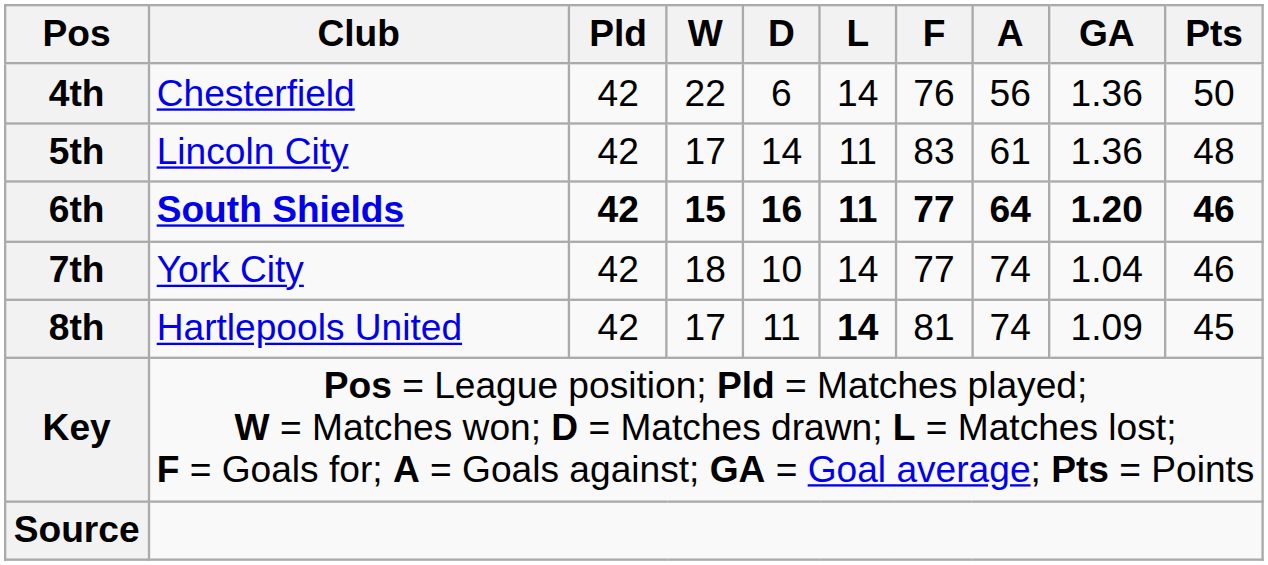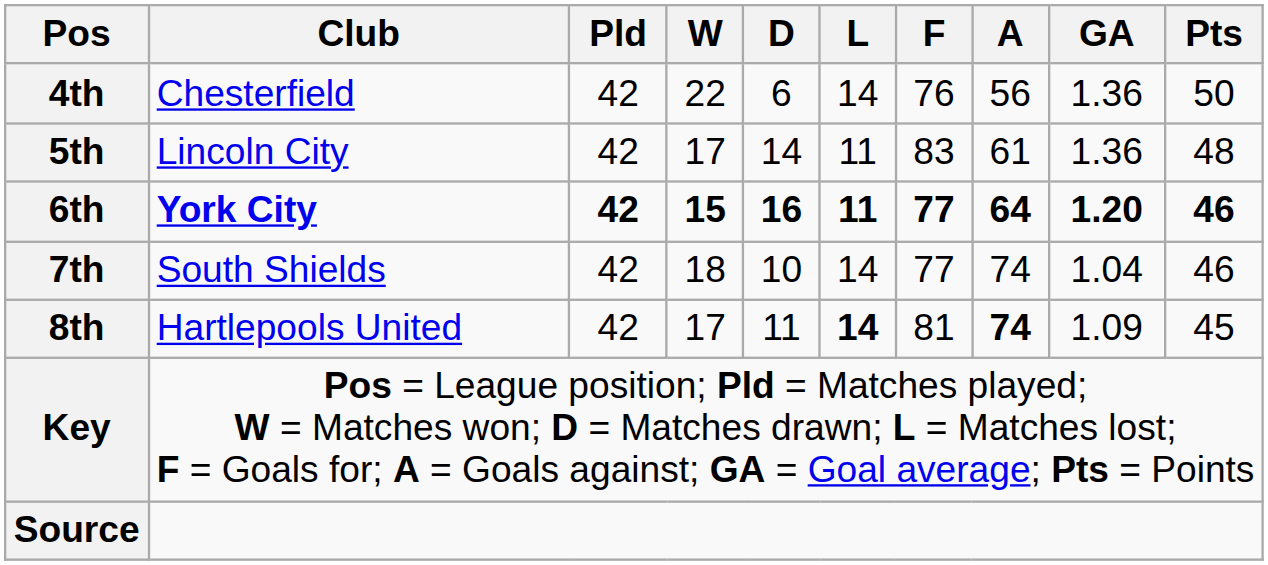 <table class=wikitable style=text-align:center>
 <tr>
 <th scope=col>Pos</th>
 <th scope=col>Club</th>
 <th scope=col>Pld</th>
 <th scope=col>W</th>
 <th scope=col>D</th>
 <th scope=col>L</th>
 <th scope=col>F</th>
 <th scope=col>A</th>
 <th scope=col>GA</th>
 <th scope=col>Pts</th>
 </tr>
 <tr>
 <th scope=row>4th</th>
 <td align=left><a href='#'>Chesterfield</a></td>
 <td>42</td>
 <td>22</td>
 <td>6</td>
 <td>14</td>
 <td>76</td>
 <td>56</td>
 <td>1.36</td>
 <td>50</td>
 </tr>
 <tr>
 <th scope=row>5th</th>
 <td align=left><a href='#'>Lincoln City</a></td>
 <td>42</td>
 <td>17</td>
 <td>14</td>
 <td>11</td>
 <td>83</td>
 <td>61</td>
 <td>1.36</td>
 <td>48</td>
 </tr>
 <tr style=font-weight:bold>
 <th scope=row>6th</th>
-<td align=left><a href='#'>South Shields</a></td>
+<td align=left><a href='#'>York City</a></td>
 <td>42</td>
 <td>15</td>
 <td>16</td>
 <td>11</td>
 <td>77</td>
 <td>64</td>
 <td>1.20</td>
 <td>46</td>
 </tr>
 <tr>
 <th scope=row>7th</th>
-<td align=left><a href='#'>York City</a></td>
+<td align=left><a href='#'>South Shields</a></td>
 <td>42</td>
 <td>18</td>
 <td>10</td>
 <td>14</td>
 <td>77</td>
 <td>74</td>
 <td>1.04</td>
 <td>46</td>
 </tr>
 <tr>
 <th scope=row>8th</th>
 <td align=left><a href='#'>Hartlepools United</a></td>
 <td>42</td>
 <td>17</td>
 <td>11</td>
 <td><strong>14</strong></td>
 <td>81</td>
-<td>74</td>
+<td><strong>74</strong></td>
 <td>1.09</td>
 <td>45</td>
 </tr>
 <tr>
 <th scope=row>Key</th>
 <td colspan=9><strong>Pos</strong> = League position; <strong>Pld</strong> = Matches played;<br><strong>W</strong> = Matches won; <strong>D</strong> = Matches drawn; <strong>L</strong> = Matches lost;<br><strong>F</strong> = Goals for; <strong>A</strong> = Goals against; <strong>GA</strong> = <a href='#'>Goal average</a>; <strong>Pts</strong> = Points</td>
 </tr>
 <tr>
 <th scope=row>Source</th>
 <td colspan=9></td>
 </tr>
 </table>
